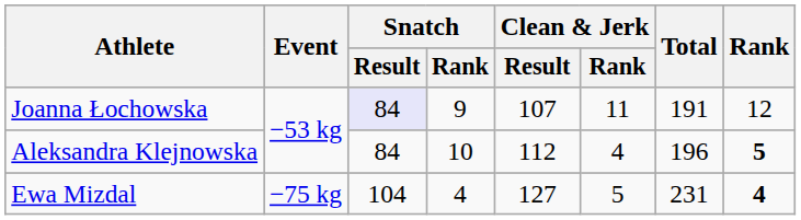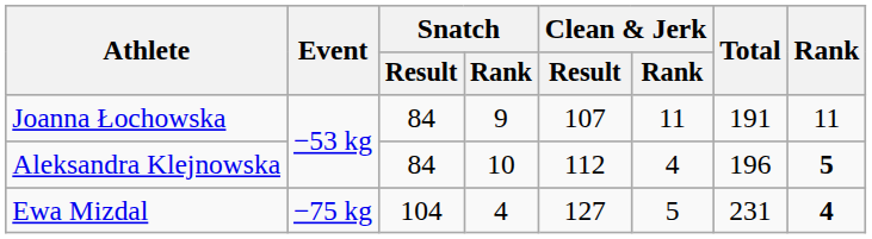 <table class="wikitable" style="font-size:90%">
 <tr>
 <th rowspan="2">Athlete</th>
 <th rowspan="2">Event</th>
 <th colspan="2">Snatch</th>
 <th colspan="2">Clean & Jerk</th>
 <th rowspan="2">Total</th>
 <th rowspan="2">Rank</th>
 </tr>
 <tr style="font-size:95%">
 <th>Result</th>
 <th>Rank</th>
 <th>Result</th>
 <th>Rank</th>
 </tr>
 <tr align=center>
 <td align=left><a href='#'>Joanna Łochowska</a></td>
 <td align=left rowspan=2><a href='#'>−53 kg</a></td>
-<td style="background: lavender;">84</td>
+<td>84</td>
 <td>9</td>
 <td>107</td>
 <td>11</td>
 <td>191</td>
-<td>12</td>
+<td>11</td>
 </tr>
 <tr align=center>
 <td align=left><a href='#'>Aleksandra Klejnowska</a></td>
 <td>84</td>
 <td>10</td>
 <td>112</td>
 <td>4</td>
 <td>196</td>
 <td><strong>5</strong></td>
 </tr>
 <tr align=center>
 <td align=left><a href='#'>Ewa Mizdal</a></td>
 <td align=left><a href='#'>−75 kg</a></td>
 <td>104</td>
 <td>4</td>
 <td>127</td>
 <td>5</td>
 <td>231</td>
 <td><strong>4</strong></td>
 </tr>
 </table>
